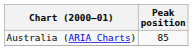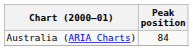 <table class="wikitable plainrowheaders">
 <tr>
 <th scope="col">Chart (2000–01)</th>
 <th scope="col">Peak<br>position</th>
 </tr>
 <tr>
 <td>Australia (<a href='#'>ARIA Charts</a>)</td>
-<td style="text-align:center">85</td>
+<td style="text-align:center">84</td>
 </tr>
 <tr>
 </tr>
 <tr>
 </tr>
 </table>
